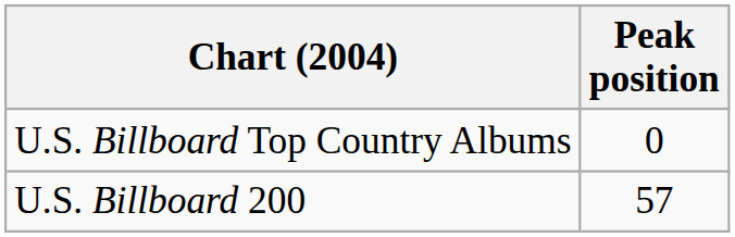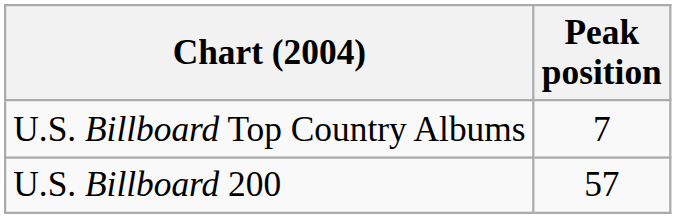 <table class="wikitable">
 <tr>
 <th>Chart (2004)</th>
 <th>Peak<br>position</th>
 </tr>
 <tr>
 <td>U.S. <em>Billboard</em> Top Country Albums</td>
-<td align="center">0</td>
+<td align="center">7</td>
 </tr>
 <tr>
 <td>U.S. <em>Billboard</em> 200</td>
 <td align="center">57</td>
 </tr>
 </table>
